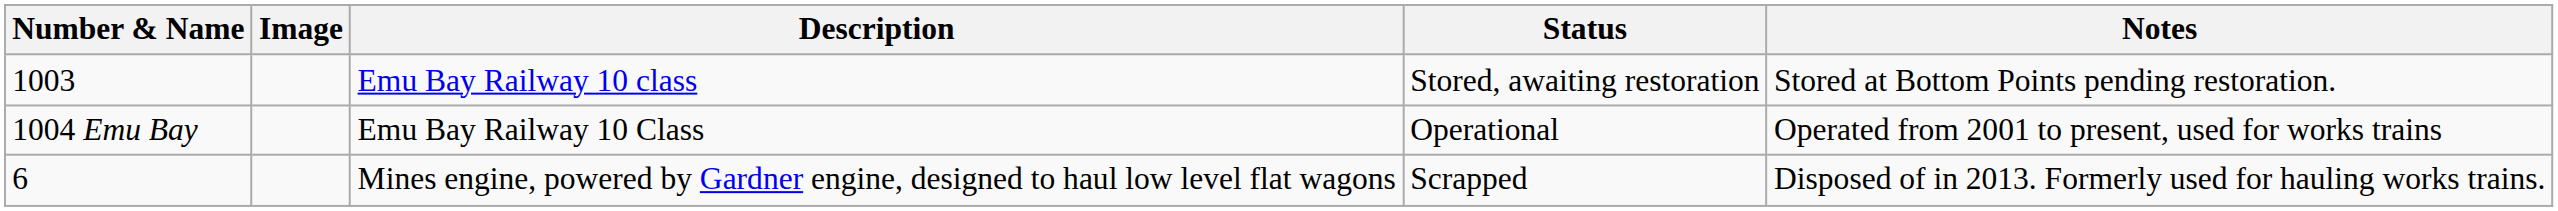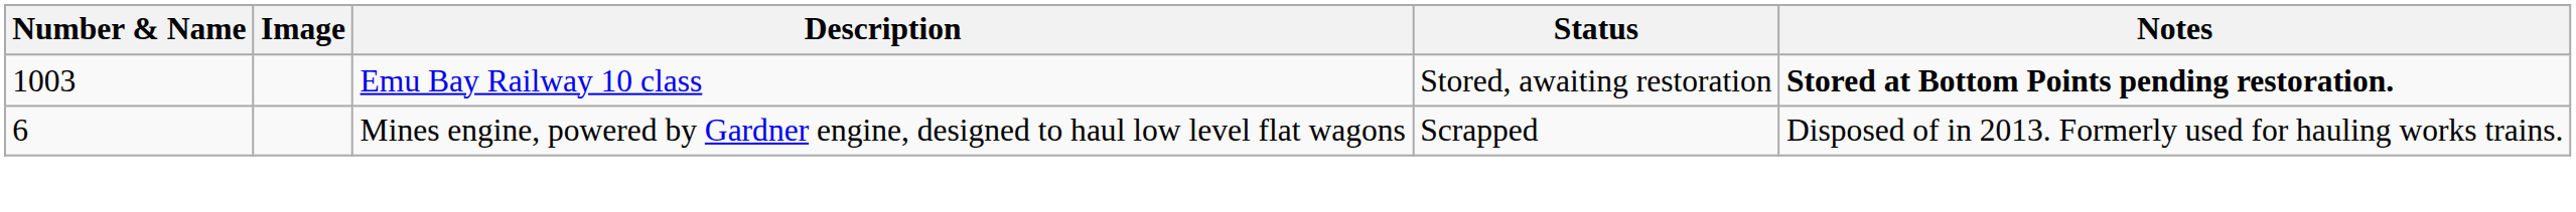 <table class="wikitable">
 <tr>
 <th>Number & Name</th>
 <th>Image</th>
 <th>Description</th>
 <th>Status</th>
 <th>Notes</th>
 </tr>
 <tr>
 <td>1003</td>
 <td></td>
 <td><a href='#'>Emu Bay Railway 10 class</a></td>
 <td>Stored, awaiting restoration</td>
-<td>Stored at Bottom Points pending restoration.</td>
-</tr>
-<tr>
-<td>1004 <em>Emu Bay</em></td>
-<td></td>
-<td>Emu Bay Railway 10 Class</td>
-<td>Operational</td>
-<td>Operated from 2001 to present, used for works trains</td>
+<td><strong>Stored at Bottom Points pending restoration.</strong></td>
 </tr>
 <tr>
 <td>6</td>
 <td></td>
 <td>Mines engine, powered by <a href='#'>Gardner</a> engine, designed to haul low level flat wagons</td>
 <td>Scrapped</td>
 <td>Disposed of in 2013. Formerly used for hauling works trains.</td>
 </tr>
 </table>
